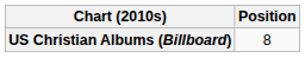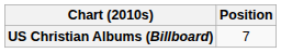 <table class="wikitable plainrowheaders" style="text-align:center">
 <tr>
 <th scope="col">Chart (2010s)</th>
 <th scope="col">Position</th>
 </tr>
 <tr>
 <th scope="row">US Christian Albums (<em>Billboard</em>)</th>
-<td>8</td>
+<td>7</td>
 </tr>
 </table>
